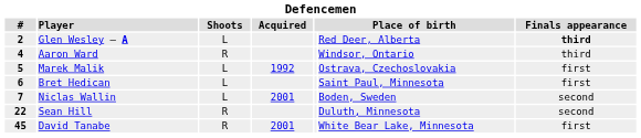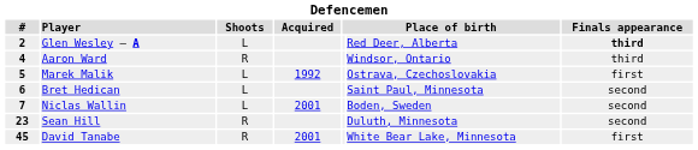 <table style="text-align:center;">
 <tr>
 <th colspan="9"><big>Defencemen</big></th>
 </tr>
 <tr style="background:#dddddd;">
 <th style="width:3em">#</th>
 <th style="width:16em; text-align:left">Player</th>
 <th style="width:5em">Shoots</th>
 <th style="width:6em">Acquired</th>
 <th style="width:20em" colspan="2">Place of birth</th>
 <th style="width:12em">Finals appearance</th>
 </tr>
 <tr style="background:#eeeeee;">
 <td><strong>2</strong></td>
 <td align="left"><a href='#'>Glen Wesley</a> – <strong><a href='#'>A</a></strong></td>
 <td>L</td>
 <td></td>
 <td></td>
 <td align="left"><a href='#'>Red Deer, Alberta</a></td>
 <td><strong>third </strong></td>
 </tr>
 <tr style="background:#eeeeee;">
 <td><strong>4</strong></td>
 <td align="left"><a href='#'>Aaron Ward</a></td>
 <td>R</td>
 <td></td>
 <td></td>
 <td align="left"><a href='#'>Windsor, Ontario</a></td>
 <td>third </td>
 </tr>
 <tr style="background:#eeeeee;">
 <td><strong>5</strong></td>
 <td align="left"><a href='#'>Marek Malik</a></td>
 <td>L</td>
 <td><a href='#'>1992</a></td>
 <td></td>
 <td align="left"><a href='#'>Ostrava, Czechoslovakia</a></td>
 <td>first</td>
 </tr>
 <tr style="background:#eeeeee;">
 <td><strong>6</strong></td>
 <td align="left"><a href='#'>Bret Hedican</a></td>
 <td>L</td>
 <td></td>
 <td></td>
 <td align="left"><a href='#'>Saint Paul, Minnesota</a></td>
-<td>first</td>
+<td>second </td>
 </tr>
 <tr style="background:#eeeeee;">
 <td><strong>7</strong></td>
 <td align="left"><a href='#'>Niclas Wallin</a></td>
 <td>L</td>
 <td><a href='#'>2001</a></td>
 <td></td>
 <td align="left"><a href='#'>Boden, Sweden</a></td>
 <td>second </td>
 </tr>
 <tr style="background:#eeeeee;">
-<td><strong>22</strong></td>
+<td><strong>23</strong></td>
 <td align="left"><a href='#'>Sean Hill</a></td>
 <td>R</td>
 <td></td>
 <td></td>
 <td align="left"><a href='#'>Duluth, Minnesota</a></td>
 <td>second </td>
 </tr>
 <tr style="background:#eeeeee;">
 <td><strong>45</strong></td>
 <td align="left"><a href='#'>David Tanabe</a></td>
 <td>R</td>
 <td><a href='#'>2001</a></td>
 <td></td>
 <td align="left"><a href='#'>White Bear Lake, Minnesota</a></td>
 <td>first </td>
 </tr>
 </table>
